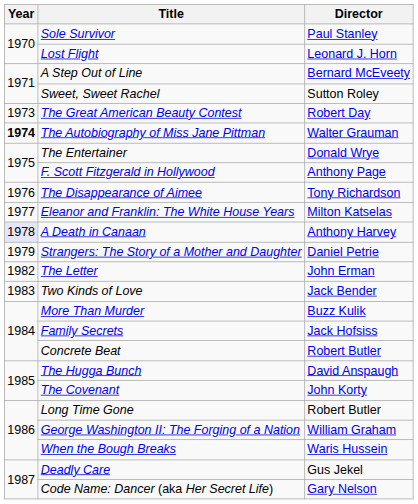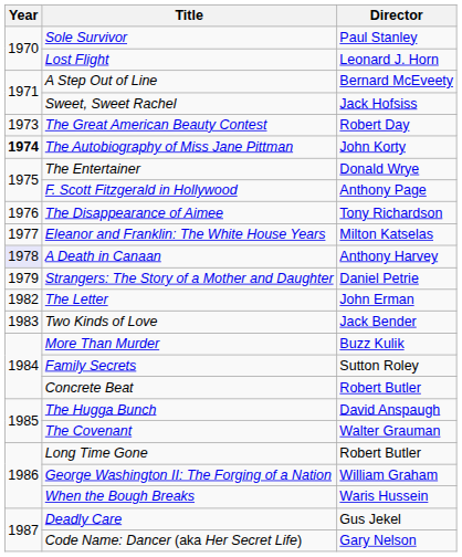 <table class="wikitable">
 <tr>
 <th>Year</th>
 <th>Title</th>
 <th>Director</th>
 </tr>
 <tr>
 <td rowspan=2>1970</td>
 <td><em><a href='#'>Sole Survivor</a></em></td>
 <td><a href='#'>Paul Stanley</a></td>
 </tr>
 <tr>
 <td><em><a href='#'>Lost Flight</a></em></td>
 <td><a href='#'>Leonard J. Horn</a></td>
 </tr>
 <tr>
 <td rowspan=2>1971</td>
 <td><em>A Step Out of Line</em></td>
 <td><a href='#'>Bernard McEveety</a></td>
 </tr>
 <tr>
 <td><em>Sweet, Sweet Rachel</em></td>
-<td>Sutton Roley</td>
+<td><a href='#'>Jack Hofsiss</a></td>
 </tr>
 <tr>
 <td>1973</td>
 <td><em><a href='#'>The Great American Beauty Contest</a></em></td>
 <td><a href='#'>Robert Day</a></td>
 </tr>
 <tr>
 <td><strong>1974</strong></td>
 <td><em><a href='#'>The Autobiography of Miss Jane Pittman</a></em></td>
-<td><a href='#'>Walter Grauman</a></td>
+<td><a href='#'>John Korty</a></td>
 </tr>
 <tr>
 <td rowspan=2>1975</td>
 <td><em>The Entertainer</em></td>
 <td><a href='#'>Donald Wrye</a></td>
 </tr>
 <tr>
 <td><em><a href='#'>F. Scott Fitzgerald in Hollywood</a></em></td>
 <td><a href='#'>Anthony Page</a></td>
 </tr>
 <tr>
 <td>1976</td>
 <td><em><a href='#'>The Disappearance of Aimee</a></em></td>
 <td><a href='#'>Tony Richardson</a></td>
 </tr>
 <tr>
 <td>1977</td>
 <td><em><a href='#'>Eleanor and Franklin: The White House Years</a></em></td>
 <td><a href='#'>Milton Katselas</a></td>
 </tr>
 <tr>
 <td style="background: lavender;">1978</td>
 <td><em><a href='#'>A Death in Canaan</a></em></td>
 <td><a href='#'>Anthony Harvey</a></td>
 </tr>
 <tr>
 <td>1979</td>
 <td><em><a href='#'>Strangers: The Story of a Mother and Daughter</a></em></td>
 <td><a href='#'>Daniel Petrie</a></td>
 </tr>
 <tr>
 <td>1982</td>
 <td><em><a href='#'>The Letter</a></em></td>
 <td><a href='#'>John Erman</a></td>
 </tr>
 <tr>
 <td>1983</td>
 <td><em>Two Kinds of Love</em></td>
 <td><a href='#'>Jack Bender</a></td>
 </tr>
 <tr>
 <td rowspan=3>1984</td>
 <td><em><a href='#'>More Than Murder</a></em></td>
 <td><a href='#'>Buzz Kulik</a></td>
 </tr>
 <tr>
 <td><em><a href='#'>Family Secrets</a></em></td>
-<td><a href='#'>Jack Hofsiss</a></td>
+<td>Sutton Roley</td>
 </tr>
 <tr>
 <td><em>Concrete Beat</em></td>
 <td><a href='#'>Robert Butler</a></td>
 </tr>
 <tr>
 <td rowspan=2>1985</td>
 <td><em><a href='#'>The Hugga Bunch</a></em></td>
 <td><a href='#'>David Anspaugh</a></td>
 </tr>
 <tr>
 <td><em><a href='#'>The Covenant</a></em></td>
-<td><a href='#'>John Korty</a></td>
+<td><a href='#'>Walter Grauman</a></td>
 </tr>
 <tr>
 <td rowspan=3>1986</td>
 <td><em>Long Time Gone</em></td>
 <td>Robert Butler</td>
 </tr>
 <tr>
 <td><em><a href='#'>George Washington II: The Forging of a Nation</a></em></td>
 <td><a href='#'>William Graham</a></td>
 </tr>
 <tr>
 <td><em><a href='#'>When the Bough Breaks</a></em></td>
 <td><a href='#'>Waris Hussein</a></td>
 </tr>
 <tr>
 <td rowspan=2>1987</td>
 <td><em><a href='#'>Deadly Care</a></em></td>
 <td>Gus Jekel</td>
 </tr>
 <tr>
 <td><em>Code Name: Dancer</em> (aka <em>Her Secret Life</em>)</td>
 <td><a href='#'>Gary Nelson</a></td>
 </tr>
 </table>
